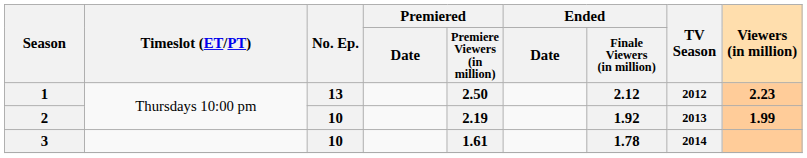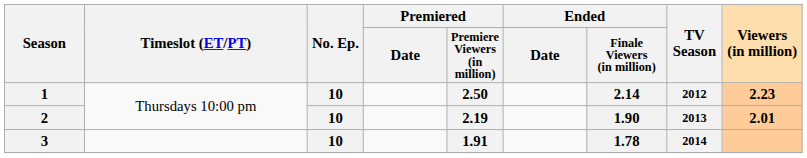 <table class="wikitable">
 <tr>
 <th style="width:10%;" rowspan="2">Season</th>
 <th style="width:28%;" rowspan="2">Timeslot (<a href='#'>ET</a>/<a href='#'>PT</a>)</th>
 <th style="width:7%;" rowspan="2">No. Ep.</th>
 <th colspan=2>Premiered</th>
 <th colspan=2>Ended</th>
 <th style="width:7%;" rowspan="2">TV Season</th>
 <th style="width:10%; background:#ffdead;" rowspan="2">Viewers<br>(in million)</th>
 </tr>
 <tr>
 <th>Date</th>
 <th span style="width:7%; font-size:smaller; line-height:100%;">Premiere<br>Viewers<br>(in million)</th>
 <th>Date</th>
 <th span style="width:10%; font-size:smaller; line-height:100%;">Finale<br>Viewers<br>(in million)</th>
 </tr>
 <tr>
 <th>1</th>
 <td rowspan="2" style="text-align:center;">Thursdays 10:00 pm</td>
-<th>13</th>
+<th>10</th>
 <td style="font-size:11px;line-height:110%"></td>
 <th>2.50</th>
 <td style="font-size:11px;line-height:110%"></td>
-<th>2.12</th>
+<th>2.14</th>
 <th style="font-size:smaller">2012</th>
 <th style="background:#fc9;">2.23</th>
 </tr>
 <tr>
 <th>2</th>
 <th>10</th>
 <td style="font-size:11px;line-height:110%"></td>
 <th>2.19</th>
 <td style="font-size:11px;line-height:110%"></td>
-<th>1.92</th>
+<th>1.90</th>
 <th style="font-size:smaller">2013</th>
-<th style="background:#fc9;">1.99</th>
+<th style="background:#fc9;">2.01</th>
 </tr>
 <tr>
 <th>3</th>
 <td></td>
 <th>10</th>
 <td style="font-size:11px;line-height:110%"></td>
-<th>1.61</th>
+<th>1.91</th>
 <td style="font-size:11px;line-height:110%"></td>
 <th>1.78</th>
 <th style="font-size:smaller">2014</th>
 <th style="background:#fc9;"></th>
 </tr>
 <tr>
 </tr>
 </table>
